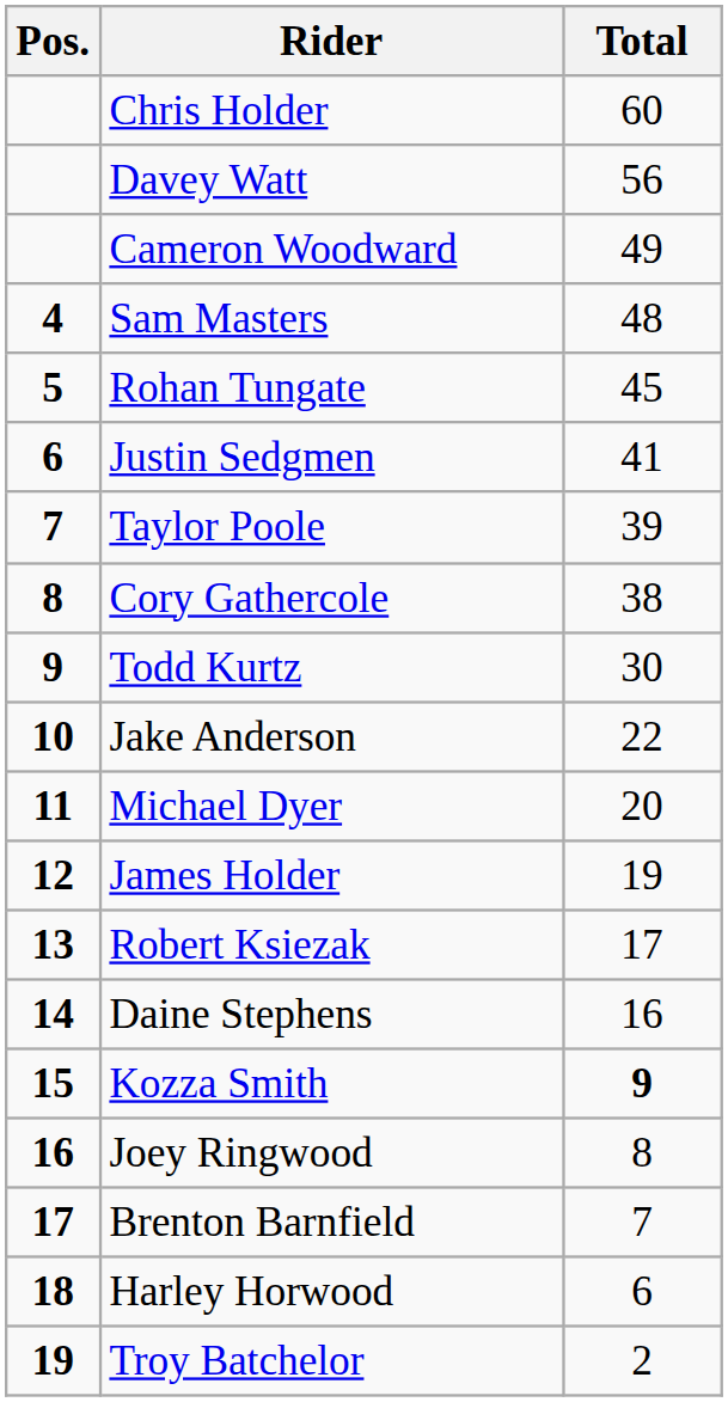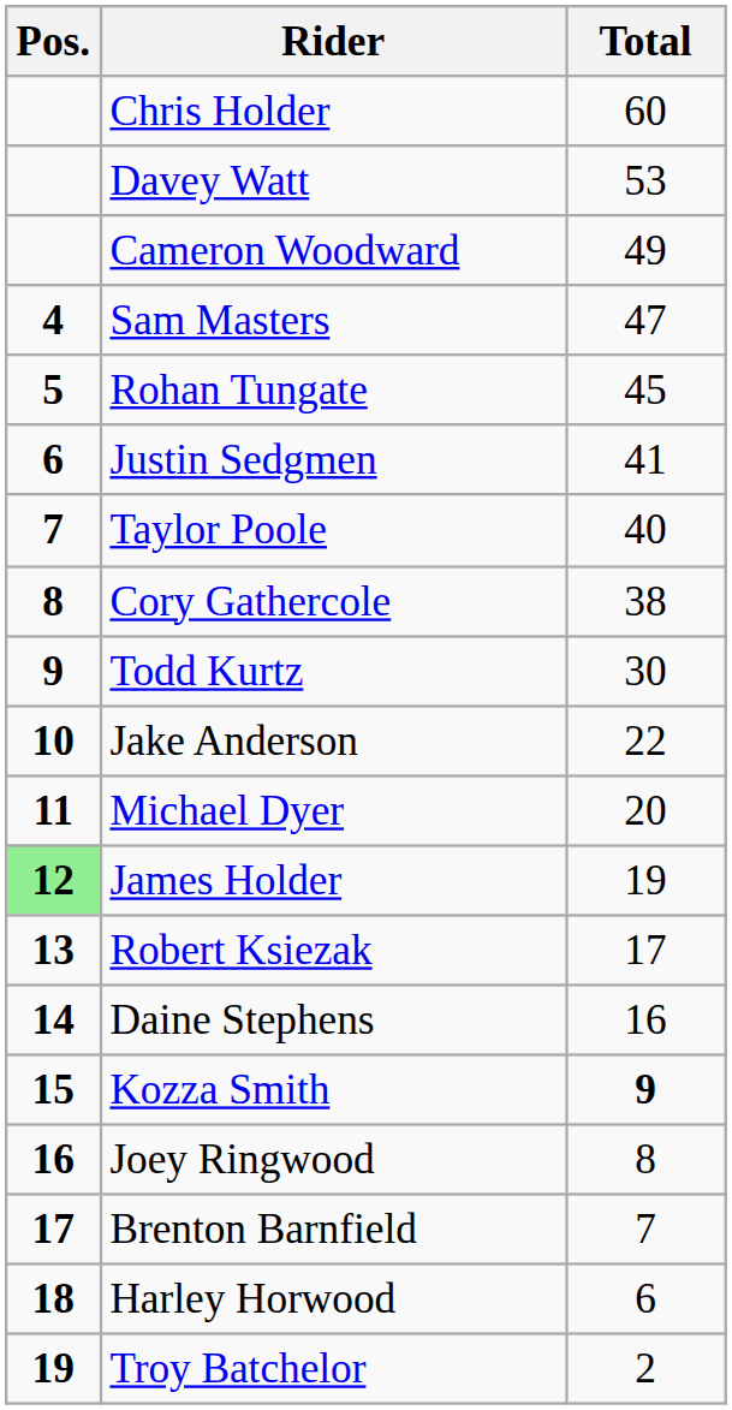 <table class="wikitable" style="font-size: 95%">
 <tr>
 <th width=20px>Pos.</th>
 <th width=160px>Rider</th>
 <th width=50px>Total</th>
 </tr>
 <tr align="center" >
 <td></td>
 <td align="left"><a href='#'>Chris Holder</a></td>
 <td>60</td>
 </tr>
 <tr align="center" >
 <td></td>
 <td align="left"><a href='#'>Davey Watt</a></td>
-<td>56</td>
+<td>53</td>
 </tr>
 <tr align="center" >
 <td></td>
 <td align="left"><a href='#'>Cameron Woodward</a></td>
 <td>49</td>
 </tr>
 <tr align="center">
 <td><strong>4</strong></td>
 <td align="left"><a href='#'>Sam Masters</a></td>
-<td>48</td>
+<td>47</td>
 </tr>
 <tr align="center">
 <td><strong>5</strong></td>
 <td align="left"><a href='#'>Rohan Tungate</a></td>
 <td>45</td>
 </tr>
 <tr align="center">
 <td><strong>6</strong></td>
 <td align="left"><a href='#'>Justin Sedgmen</a></td>
 <td>41</td>
 </tr>
 <tr align="center">
 <td><strong>7</strong></td>
 <td align="left"><a href='#'>Taylor Poole</a></td>
-<td>39</td>
+<td>40</td>
 </tr>
 <tr align="center">
 <td><strong>8</strong></td>
 <td align="left"><a href='#'>Cory Gathercole</a></td>
 <td>38</td>
 </tr>
 <tr align="center">
 <td><strong>9</strong></td>
 <td align="left"><a href='#'>Todd Kurtz</a></td>
 <td>30</td>
 </tr>
 <tr align="center">
 <td><strong>10</strong></td>
 <td align="left">Jake Anderson</td>
 <td>22</td>
 </tr>
 <tr align="center">
 <td><strong>11</strong></td>
 <td align="left"><a href='#'>Michael Dyer</a></td>
 <td>20</td>
 </tr>
 <tr align="center">
-<td><strong>12</strong></td>
+<td style="background: lightgreen;"><strong>12</strong></td>
 <td align="left"><a href='#'>James Holder</a></td>
 <td>19</td>
 </tr>
 <tr align="center">
 <td><strong>13</strong></td>
 <td align="left"><a href='#'>Robert Ksiezak</a></td>
 <td>17</td>
 </tr>
 <tr align="center">
 <td><strong>14</strong></td>
 <td align="left">Daine Stephens</td>
 <td>16</td>
 </tr>
 <tr align="center">
 <td><strong>15</strong></td>
 <td align="left"><a href='#'>Kozza Smith</a></td>
 <td><strong>9</strong></td>
 </tr>
 <tr align="center">
 <td><strong>16</strong></td>
 <td align="left">Joey Ringwood</td>
 <td>8</td>
 </tr>
 <tr align="center">
 <td><strong>17</strong></td>
 <td align="left">Brenton Barnfield</td>
 <td>7</td>
 </tr>
 <tr align="center">
 <td><strong>18</strong></td>
 <td align="left">Harley Horwood</td>
 <td>6</td>
 </tr>
 <tr align="center">
 <td><strong>19</strong></td>
 <td align="left"><a href='#'>Troy Batchelor</a></td>
 <td>2</td>
 </tr>
 </table>
